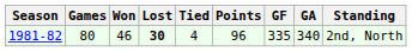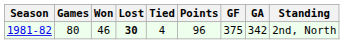 <table class="wikitable" style="text-align:center">
 <tr>
 <th>Season</th>
 <th>Games</th>
 <th>Won</th>
 <th>Lost</th>
 <th>Tied</th>
 <th>Points</th>
 <th>GF</th>
 <th>GA</th>
 <th>Standing</th>
 </tr>
 <tr bgcolor="#eeffee">
 <td><a href='#'>1981-82</a></td>
 <td>80</td>
 <td>46</td>
 <td><strong>30</strong></td>
 <td>4</td>
 <td>96</td>
-<td>335</td>
-<td>340</td>
+<td>375</td>
+<td>342</td>
 <td>2nd, North</td>
 </tr>
 </table>
